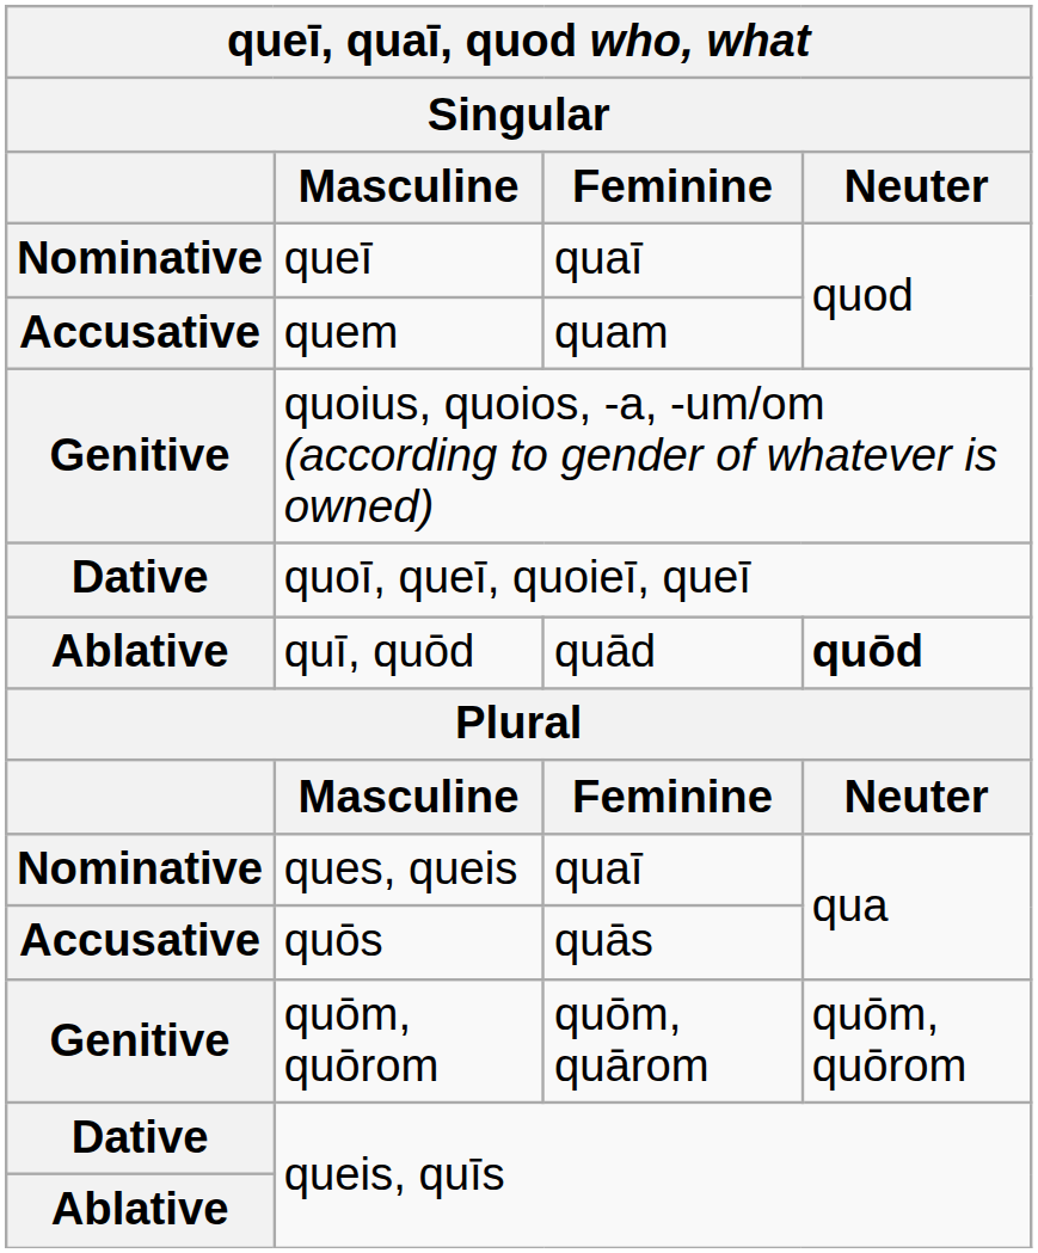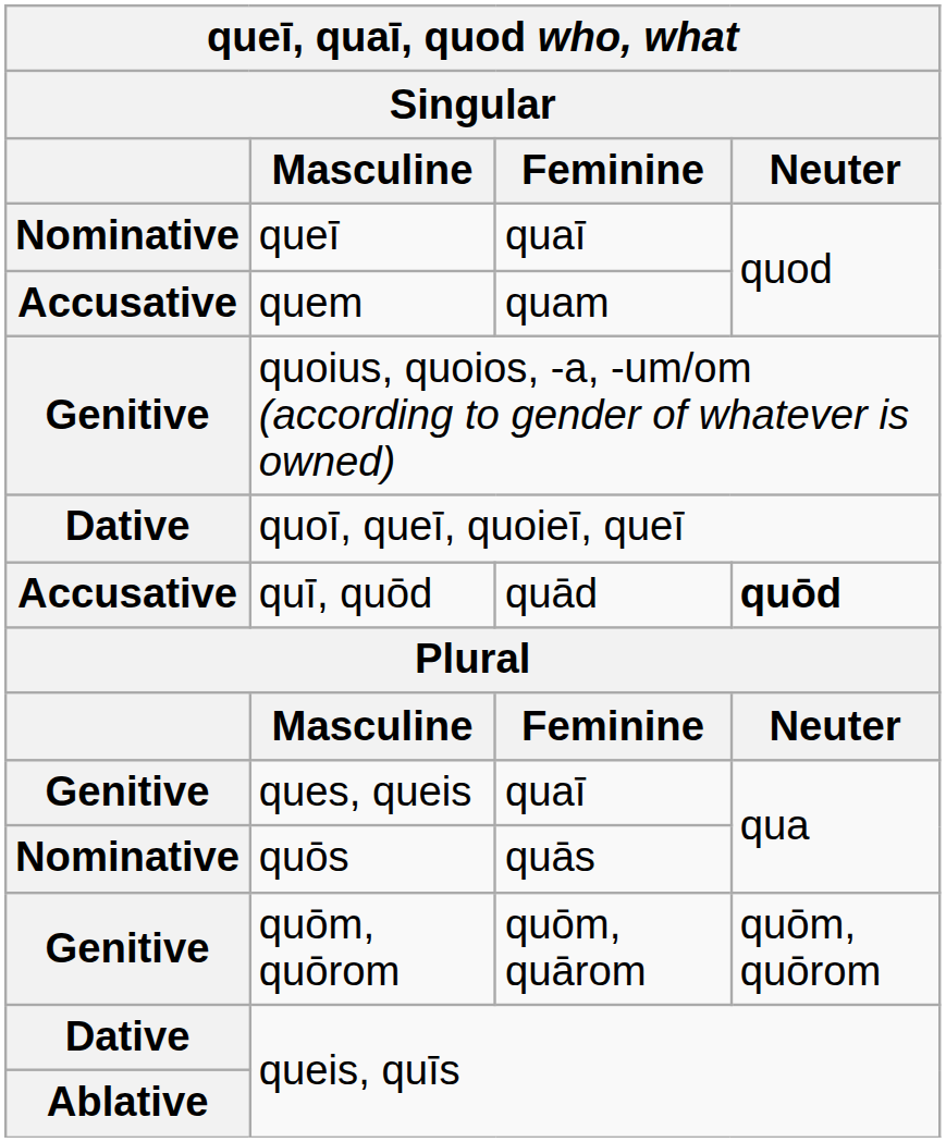 <table class="wikitable" width="360px">
 <tr>
 <th colspan="4">queī, quaī, quod <em>who, what</em></th>
 </tr>
 <tr>
 <th colspan="4">Singular</th>
 </tr>
 <tr>
 <th></th>
 <th>Masculine</th>
 <th>Feminine</th>
 <th>Neuter</th>
 </tr>
 <tr>
 <th>Nominative</th>
 <td>queī</td>
 <td>quaī</td>
 <td rowspan="2">quod</td>
 </tr>
 <tr>
 <th>Accusative</th>
 <td>quem</td>
 <td>quam</td>
 </tr>
 <tr>
 <th>Genitive</th>
 <td colspan=3>quoius, quoios, -a, -um/om<br><em>(according to gender of whatever is owned)</em></td>
 </tr>
 <tr>
 <th>Dative</th>
 <td colspan=3>quoī, queī, quoieī, queī</td>
 </tr>
 <tr>
-<th>Ablative</th>
+<th>Accusative</th>
 <td>quī, quōd</td>
 <td>quād</td>
 <td><strong>quōd</strong></td>
 </tr>
 <tr>
 <th colspan="4">Plural</th>
 </tr>
 <tr>
 <th></th>
 <th>Masculine</th>
 <th>Feminine</th>
 <th>Neuter</th>
 </tr>
 <tr>
-<th>Nominative</th>
+<th>Genitive</th>
 <td>ques, queis</td>
 <td>quaī</td>
 <td rowspan="2">qua</td>
 </tr>
 <tr>
-<th>Accusative</th>
+<th>Nominative</th>
 <td>quōs</td>
 <td>quās</td>
 </tr>
 <tr>
 <th>Genitive</th>
 <td>quōm, quōrom</td>
 <td>quōm, quārom</td>
 <td>quōm, quōrom</td>
 </tr>
 <tr>
 <th>Dative</th>
 <td colspan=3 rowspan="2">queis, quīs</td>
 </tr>
 <tr>
 <th>Ablative</th>
 </tr>
 </table>
